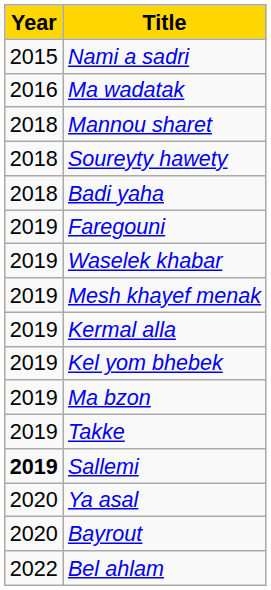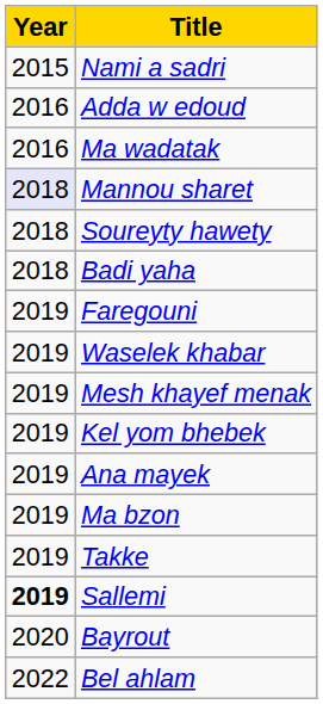 <table class="wikitable" style="font-size:90%">
 <tr>
 <th style="background:gold">Year</th>
 <th style="background:gold">Title</th>
 </tr>
 <tr>
 <td>2015</td>
 <td><em><a href='#'>Nami a sadri</a></em></td>
 </tr>
 <tr>
 <td>2016</td>
+<td><em><a href='#'>Adda w edoud</a></em></td>
+</tr>
+<tr>
+<td>2016</td>
 <td><em><a href='#'>Ma wadatak</a></em></td>
 </tr>
 <tr>
-<td>2018</td>
+<td style="background: lavender;">2018</td>
 <td><em><a href='#'>Mannou sharet</a></em></td>
 </tr>
 <tr>
 <td>2018</td>
 <td><em><a href='#'>Soureyty hawety</a></em></td>
 </tr>
 <tr>
 <td>2018</td>
 <td><em><a href='#'>Badi yaha</a></em></td>
 </tr>
 <tr>
 <td>2019</td>
 <td><em><a href='#'>Faregouni</a></em></td>
 </tr>
 <tr>
 <td>2019</td>
 <td><em><a href='#'>Waselek khabar</a></em></td>
 </tr>
 <tr>
 <td>2019</td>
 <td><em><a href='#'>Mesh khayef menak</a></em></td>
 </tr>
 <tr>
 <td>2019</td>
-<td><em><a href='#'>Kermal alla</a></em></td>
+<td><em><a href='#'>Kel yom bhebek</a></em></td>
 </tr>
 <tr>
 <td>2019</td>
-<td><em><a href='#'>Kel yom bhebek</a></em></td>
+<td><em><a href='#'>Ana mayek</a></em></td>
 </tr>
 <tr>
 <td>2019</td>
 <td><em><a href='#'>Ma bzon</a></em></td>
 </tr>
 <tr>
 <td>2019</td>
 <td><em><a href='#'>Takke</a></em></td>
 </tr>
 <tr>
 <td><strong>2019</strong></td>
 <td><em><a href='#'>Sallemi</a></em></td>
 </tr>
 <tr>
 <td>2020</td>
-<td><em><a href='#'>Ya asal</a></em></td>
-</tr>
-<tr>
-<td>2020</td>
 <td><em><a href='#'>Bayrout</a></em></td>
 </tr>
 <tr>
 <td>2022</td>
 <td><em><a href='#'>Bel ahlam</a></em></td>
 </tr>
 </table>
